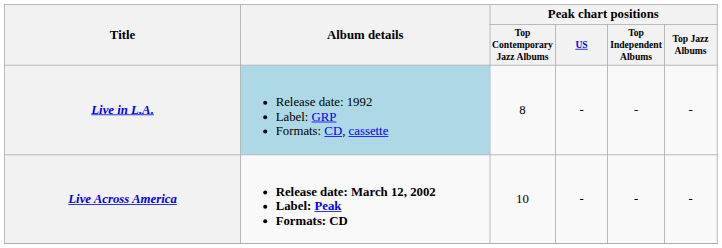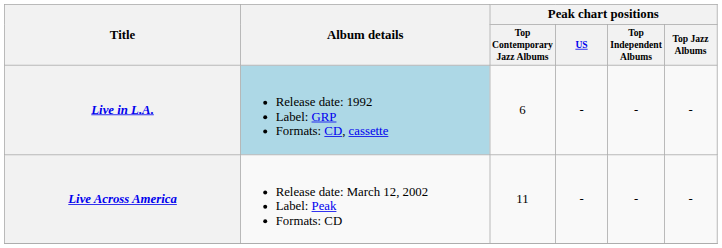 <table class="wikitable plainrowheaders" style="text-align:center;">
 <tr>
 <th scope="col" rowspan="2" style="width:18em;">Title</th>
 <th scope="col" rowspan="2" style="width:19em;">Album details</th>
 <th scope="col" colspan="4">Peak chart positions</th>
 </tr>
 <tr>
 <th scope="col" style="width:5em;font-size:75%;">Top Contemporary Jazz Albums<br></th>
 <th scope="col" style="width:5em;font-size:75%;"><a href='#'>US</a><br></th>
 <th scope="col" style="width:5em;font-size:75%;">Top Independent Albums<br></th>
 <th scope="col" style="width:5em;font-size:75%;">Top Jazz Albums<br></th>
 </tr>
 <tr>
 <th scope="row"><em><a href='#'>Live in L.A.</a></em></th>
 <td style="background: lightblue; text-align:left;"><br><ul><li>Release date: 1992</li><li>Label: <a href='#'>GRP</a></li><li>Formats: <a href='#'>CD</a>, <a href='#'>cassette</a></li></ul></td>
-<td>8</td>
+<td>6</td>
 <td>-</td>
 <td>-</td>
 <td>-</td>
 </tr>
 <tr>
 <th scope="row"><em><a href='#'>Live Across America</a></em></th>
-<td style="text-align:left;"><strong><br><ul><li>Release date: March 12, 2002</li><li>Label: <a href='#'>Peak</a></li><li>Formats: CD</li></ul></strong></td>
-<td>10</td>
+<td style="text-align:left;"><br><ul><li>Release date: March 12, 2002</li><li>Label: <a href='#'>Peak</a></li><li>Formats: CD</li></ul></td>
+<td>11</td>
 <td>-</td>
 <td>-</td>
 <td>-</td>
 </tr>
 <tr>
 </tr>
 </table>
